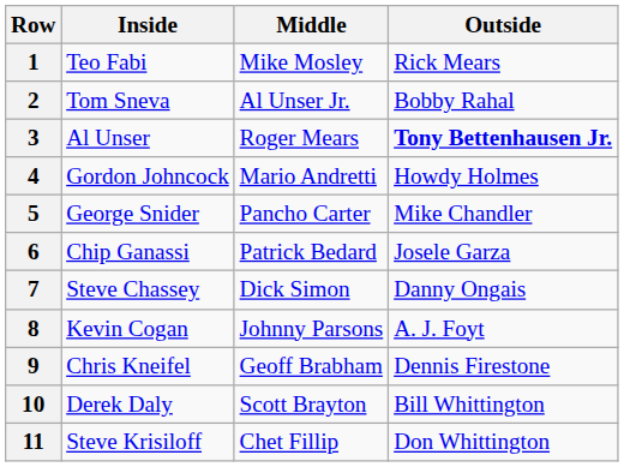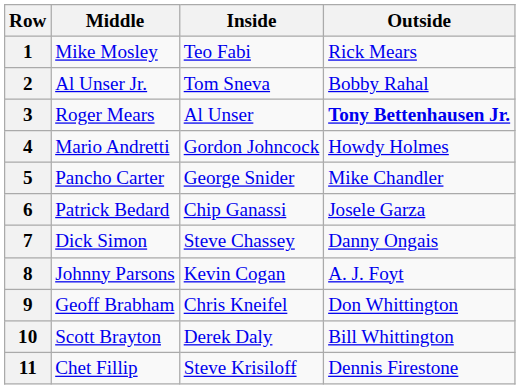 <table class="wikitable" style="font-size: 95%;">
 <tr>
 <th>Row</th>
+<th>Middle</th>
 <th>Inside</th>
-<th>Middle</th>
 <th>Outside</th>
 </tr>
 <tr>
 <th>1</th>
+<td> <a href='#'>Mike Mosley</a></td>
 <td> <a href='#'>Teo Fabi</a> <strong></strong></td>
-<td> <a href='#'>Mike Mosley</a></td>
 <td> <a href='#'>Rick Mears</a> <strong></strong></td>
 </tr>
 <tr>
 <th>2</th>
+<td> <a href='#'>Al Unser Jr.</a> <strong></strong></td>
 <td> <a href='#'>Tom Sneva</a></td>
-<td> <a href='#'>Al Unser Jr.</a> <strong></strong></td>
 <td> <a href='#'>Bobby Rahal</a></td>
 </tr>
 <tr>
 <th>3</th>
+<td> <a href='#'>Roger Mears</a></td>
 <td> <a href='#'>Al Unser</a> <strong></strong></td>
-<td> <a href='#'>Roger Mears</a></td>
 <td><strong> <a href='#'>Tony Bettenhausen Jr.</a></strong></td>
 </tr>
 <tr>
 <th>4</th>
+<td> <a href='#'>Mario Andretti</a> <strong></strong></td>
 <td> <a href='#'>Gordon Johncock</a> <strong></strong></td>
-<td> <a href='#'>Mario Andretti</a> <strong></strong></td>
 <td> <a href='#'>Howdy Holmes</a></td>
 </tr>
 <tr>
 <th>5</th>
+<td> <a href='#'>Pancho Carter</a></td>
 <td> <a href='#'>George Snider</a></td>
-<td> <a href='#'>Pancho Carter</a></td>
 <td> <a href='#'>Mike Chandler</a></td>
 </tr>
 <tr>
 <th>6</th>
+<td> <a href='#'>Patrick Bedard</a> <strong></strong></td>
 <td> <a href='#'>Chip Ganassi</a></td>
-<td> <a href='#'>Patrick Bedard</a> <strong></strong></td>
 <td> <a href='#'>Josele Garza</a></td>
 </tr>
 <tr>
 <th>7</th>
+<td> <a href='#'>Dick Simon</a></td>
 <td> <a href='#'>Steve Chassey</a> <strong></strong></td>
-<td> <a href='#'>Dick Simon</a></td>
 <td> <a href='#'>Danny Ongais</a></td>
 </tr>
 <tr>
 <th>8</th>
+<td> <a href='#'>Johnny Parsons</a></td>
 <td> <a href='#'>Kevin Cogan</a></td>
-<td> <a href='#'>Johnny Parsons</a></td>
 <td> <a href='#'>A. J. Foyt</a> <strong></strong></td>
 </tr>
 <tr>
 <th>9</th>
+<td> <a href='#'>Geoff Brabham</a></td>
 <td> <a href='#'>Chris Kneifel</a> <strong></strong></td>
-<td> <a href='#'>Geoff Brabham</a></td>
-<td> <a href='#'>Dennis Firestone</a></td>
+<td> <a href='#'>Don Whittington</a></td>
 </tr>
 <tr>
 <th>10</th>
+<td> <a href='#'>Scott Brayton</a></td>
 <td> <a href='#'>Derek Daly</a> <strong></strong></td>
-<td> <a href='#'>Scott Brayton</a></td>
 <td> <a href='#'>Bill Whittington</a></td>
 </tr>
 <tr>
 <th>11</th>
+<td> <a href='#'>Chet Fillip</a></td>
 <td> <a href='#'>Steve Krisiloff</a></td>
-<td> <a href='#'>Chet Fillip</a></td>
-<td> <a href='#'>Don Whittington</a></td>
+<td> <a href='#'>Dennis Firestone</a></td>
 </tr>
 </table>
